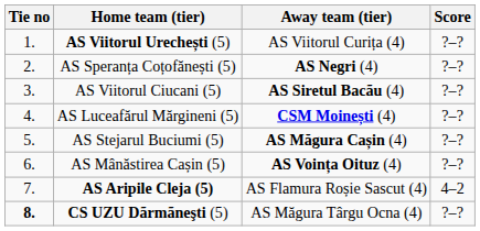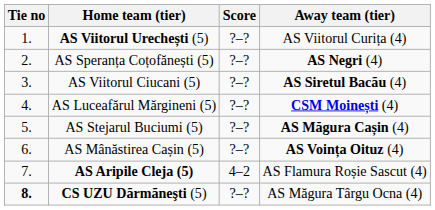 <table class="wikitable" style="text-align: center">
 <tr>
 <th>Tie no</th>
 <th>Home team (tier)</th>
+<th>Score</th>
 <th>Away team (tier)</th>
-<th>Score</th>
 </tr>
 <tr>
 <td>1.</td>
 <td><strong>AS Viitorul Urechești</strong> (5)</td>
+<td>?–?</td>
 <td>AS Viitorul Curița (4)</td>
-<td>?–?</td>
 </tr>
 <tr>
 <td>2.</td>
 <td>AS Speranța Coțofănești (5)</td>
+<td>?–?</td>
 <td><strong>AS Negri</strong> (4)</td>
-<td>?–?</td>
 </tr>
 <tr>
 <td>3.</td>
 <td>AS Viitorul Ciucani (5)</td>
+<td>?–?</td>
 <td><strong>AS Siretul Bacãu</strong> (4)</td>
-<td>?–?</td>
 </tr>
 <tr>
 <td>4.</td>
 <td>AS Luceafărul Mărgineni (5)</td>
+<td>?–?</td>
 <td><strong><a href='#'>CSM Moinești</a></strong> (4)</td>
-<td>?–?</td>
 </tr>
 <tr>
 <td>5.</td>
 <td>AS Stejarul Buciumi (5)</td>
+<td>?–?</td>
 <td><strong>AS Măgura Cașin</strong> (4)</td>
-<td>?–?</td>
 </tr>
 <tr>
 <td>6.</td>
 <td>AS Mânăstirea Cașin (5)</td>
+<td>?–?</td>
 <td><strong>AS Voința Oituz</strong> (4)</td>
-<td>?–?</td>
 </tr>
 <tr>
 <td>7.</td>
 <td><strong>AS Aripile Cleja (5)</strong></td>
+<td>4–2</td>
 <td>AS Flamura Roșie Sascut (4)</td>
-<td>4–2</td>
 </tr>
 <tr>
 <td><strong>8.</strong></td>
 <td><strong>CS UZU Dãrmãneşti</strong> (5)</td>
+<td>?–?</td>
 <td>AS Măgura Târgu Ocna (4)</td>
-<td>?–?</td>
 </tr>
 </table>
